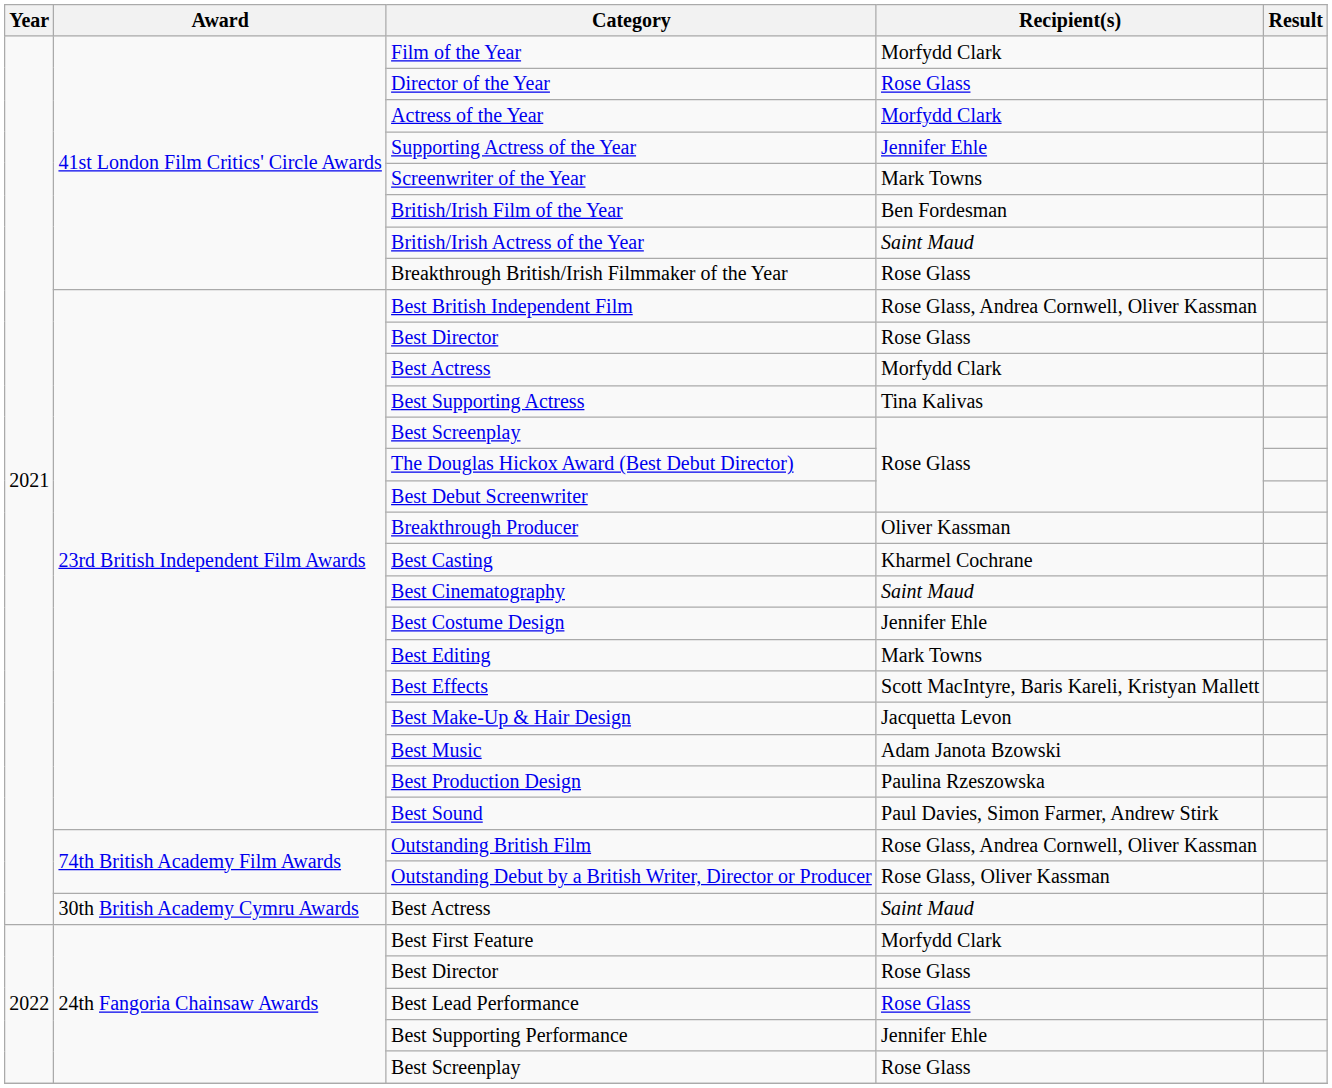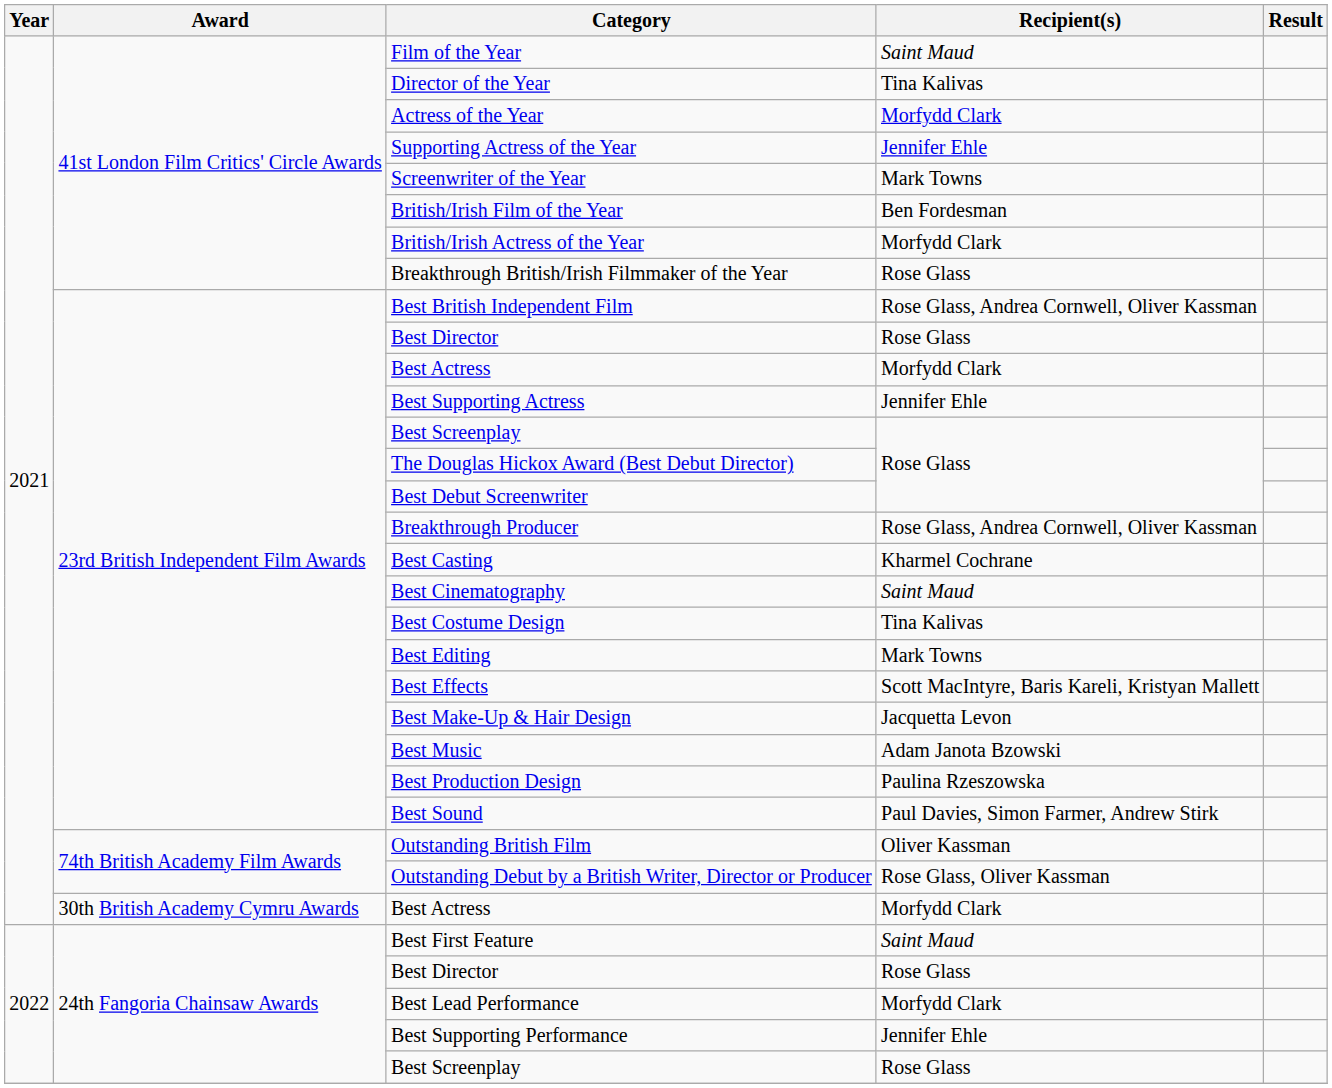 <table class="wikitable plainrowheaders sortable">
 <tr>
 <th scope="col">Year</th>
 <th scope="col">Award</th>
 <th scope="col">Category</th>
 <th scope="col">Recipient(s)</th>
 <th scope="col">Result</th>
 </tr>
 <tr>
 <td rowspan="28">2021</td>
 <td rowspan="8"><a href='#'>41st London Film Critics' Circle Awards</a></td>
 <td><a href='#'>Film of the Year</a></td>
-<td>Morfydd Clark</td>
+<td><em>Saint Maud</em></td>
 <td></td>
 </tr>
 <tr>
 <td><a href='#'>Director of the Year</a></td>
-<td><a href='#'>Rose Glass</a></td>
+<td>Tina Kalivas</td>
 <td></td>
 </tr>
 <tr>
 <td><a href='#'>Actress of the Year</a></td>
 <td><a href='#'>Morfydd Clark</a></td>
 <td></td>
 </tr>
 <tr>
 <td><a href='#'>Supporting Actress of the Year</a></td>
 <td><a href='#'>Jennifer Ehle</a></td>
 <td></td>
 </tr>
 <tr>
 <td><a href='#'>Screenwriter of the Year</a></td>
 <td>Mark Towns</td>
 <td></td>
 </tr>
 <tr>
 <td><a href='#'>British/Irish Film of the Year</a></td>
 <td>Ben Fordesman</td>
 <td></td>
 </tr>
 <tr>
 <td><a href='#'>British/Irish Actress of the Year</a></td>
-<td><em>Saint Maud</em></td>
+<td>Morfydd Clark</td>
 <td></td>
 </tr>
 <tr>
 <td>Breakthrough British/Irish Filmmaker of the Year</td>
 <td>Rose Glass</td>
 <td></td>
 </tr>
 <tr>
 <td rowspan="17"><a href='#'>23rd British Independent Film Awards</a></td>
 <td><a href='#'>Best British Independent Film</a></td>
 <td>Rose Glass, Andrea Cornwell, Oliver Kassman</td>
 <td></td>
 </tr>
 <tr>
 <td><a href='#'>Best Director</a></td>
 <td>Rose Glass</td>
 <td></td>
 </tr>
 <tr>
 <td><a href='#'>Best Actress</a></td>
 <td>Morfydd Clark</td>
 <td></td>
 </tr>
 <tr>
 <td><a href='#'>Best Supporting Actress</a></td>
-<td>Tina Kalivas</td>
+<td>Jennifer Ehle</td>
 <td></td>
 </tr>
 <tr>
 <td><a href='#'>Best Screenplay</a></td>
 <td rowspan="3">Rose Glass</td>
 <td></td>
 </tr>
 <tr>
 <td><a href='#'>The Douglas Hickox Award (Best Debut Director)</a></td>
 <td></td>
 </tr>
 <tr>
 <td><a href='#'>Best Debut Screenwriter</a></td>
 <td></td>
 </tr>
 <tr>
 <td><a href='#'>Breakthrough Producer</a></td>
-<td>Oliver Kassman</td>
+<td>Rose Glass, Andrea Cornwell, Oliver Kassman</td>
 <td></td>
 </tr>
 <tr>
 <td><a href='#'>Best Casting</a></td>
 <td>Kharmel Cochrane</td>
 <td></td>
 </tr>
 <tr>
 <td><a href='#'>Best Cinematography</a></td>
 <td><em>Saint Maud</em></td>
 <td></td>
 </tr>
 <tr>
 <td><a href='#'>Best Costume Design</a></td>
-<td>Jennifer Ehle</td>
+<td>Tina Kalivas</td>
 <td></td>
 </tr>
 <tr>
 <td><a href='#'>Best Editing</a></td>
 <td>Mark Towns</td>
 <td></td>
 </tr>
 <tr>
 <td><a href='#'>Best Effects</a></td>
 <td>Scott MacIntyre, Baris Kareli, Kristyan Mallett</td>
 <td></td>
 </tr>
 <tr>
 <td><a href='#'>Best Make-Up & Hair Design</a></td>
 <td>Jacquetta Levon</td>
 <td></td>
 </tr>
 <tr>
 <td><a href='#'>Best Music</a></td>
 <td>Adam Janota Bzowski</td>
 <td></td>
 </tr>
 <tr>
 <td><a href='#'>Best Production Design</a></td>
 <td>Paulina Rzeszowska</td>
 <td></td>
 </tr>
 <tr>
 <td><a href='#'>Best Sound</a></td>
 <td>Paul Davies, Simon Farmer, Andrew Stirk</td>
 <td></td>
 </tr>
 <tr>
 <td rowspan="2"><a href='#'>74th British Academy Film Awards</a></td>
 <td><a href='#'>Outstanding British Film</a></td>
-<td>Rose Glass, Andrea Cornwell, Oliver Kassman</td>
+<td>Oliver Kassman</td>
 <td></td>
 </tr>
 <tr>
 <td><a href='#'>Outstanding Debut by a British Writer, Director or Producer</a></td>
 <td>Rose Glass, Oliver Kassman</td>
 <td></td>
 </tr>
 <tr>
 <td>30th <a href='#'>British Academy Cymru Awards</a></td>
 <td>Best Actress</td>
-<td><em>Saint Maud</em></td>
+<td>Morfydd Clark</td>
 <td></td>
 </tr>
 <tr>
 <td rowspan="5">2022</td>
 <td rowspan="5">24th <a href='#'>Fangoria Chainsaw Awards</a></td>
 <td>Best First Feature</td>
-<td>Morfydd Clark</td>
+<td><em>Saint Maud</em></td>
 <td></td>
 </tr>
 <tr>
 <td>Best Director</td>
 <td>Rose Glass</td>
 <td></td>
 </tr>
 <tr>
 <td>Best Lead Performance</td>
-<td><a href='#'>Rose Glass</a></td>
+<td>Morfydd Clark</td>
 <td></td>
 </tr>
 <tr>
 <td>Best Supporting Performance</td>
 <td>Jennifer Ehle</td>
 <td></td>
 </tr>
 <tr>
 <td>Best Screenplay</td>
 <td>Rose Glass</td>
 <td></td>
 </tr>
 <tr>
 </tr>
 </table>
